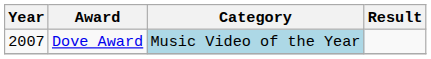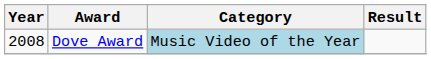 <table class="wikitable">
 <tr>
 <th scope="col">Year</th>
 <th scope="col">Award</th>
 <th scope="col">Category</th>
 <th scope="col">Result</th>
 </tr>
 <tr>
-<td>2007</td>
+<td>2008</td>
 <td><a href='#'>Dove Award</a></td>
 <td style="background: lightblue;">Music Video of the Year</td>
 <td></td>
 </tr>
 <tr>
 </tr>
 </table>
